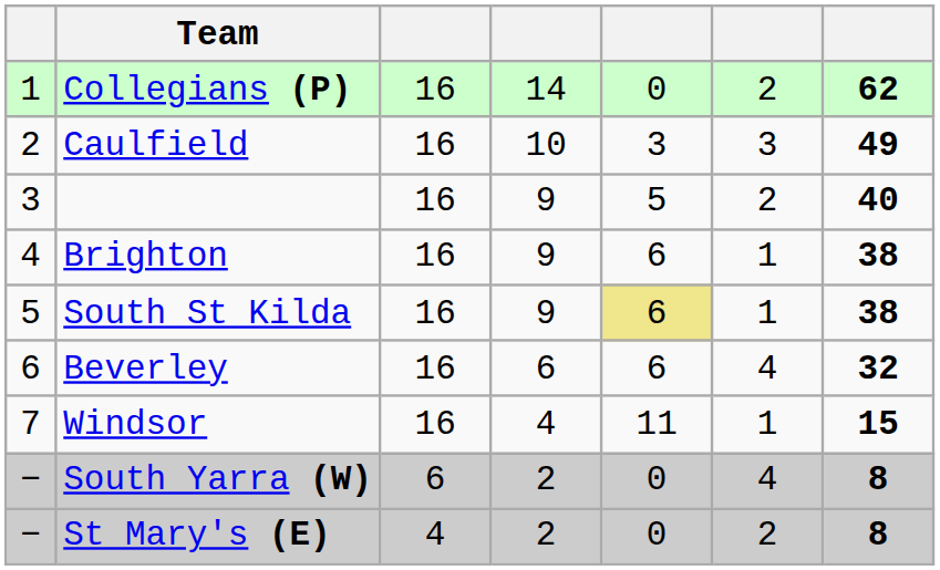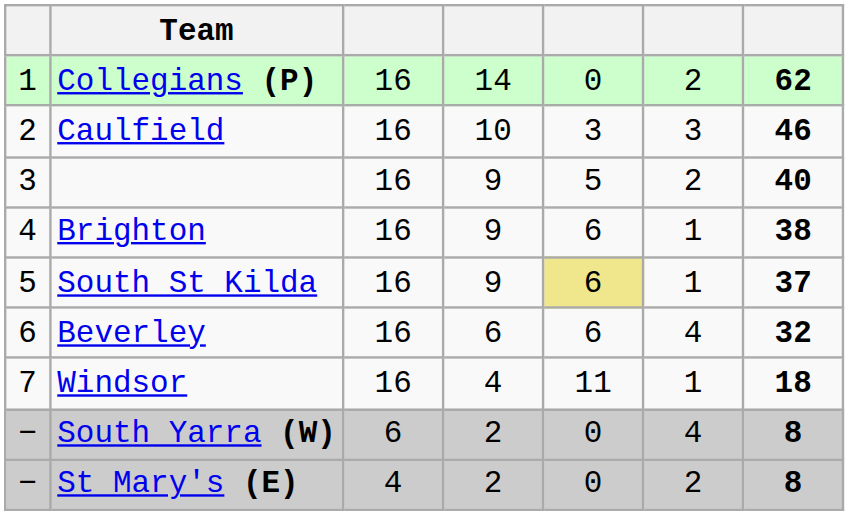 <table class="wikitable" style="text-align:center; margin-bottom:0">
 <tr>
 <th style="width:10px"></th>
 <th style="width:35%;">Team</th>
 <th style="width:30px;"></th>
 <th style="width:30px;"></th>
 <th style="width:30px;"></th>
 <th style="width:30px;"></th>
 <th style="width:30px;"></th>
 </tr>
 <tr style="background:#ccffcc;">
 <td>1</td>
 <td style="text-align:left;"><a href='#'>Collegians</a> <strong>(P)</strong></td>
 <td>16</td>
 <td>14</td>
 <td>0</td>
 <td>2</td>
 <td><strong>62</strong></td>
 </tr>
 <tr>
 <td>2</td>
 <td style="text-align:left;"><a href='#'>Caulfield</a></td>
 <td>16</td>
 <td>10</td>
 <td>3</td>
 <td>3</td>
-<td><strong>49</strong></td>
+<td><strong>46</strong></td>
 </tr>
 <tr>
 <td>3</td>
 <td style="text-align:left;"></td>
 <td>16</td>
 <td>9</td>
 <td>5</td>
 <td>2</td>
 <td><strong>40</strong></td>
 </tr>
 <tr>
 <td>4</td>
 <td style="text-align:left;"><a href='#'>Brighton</a></td>
 <td>16</td>
 <td>9</td>
 <td>6</td>
 <td>1</td>
 <td><strong>38</strong></td>
 </tr>
 <tr>
 <td>5</td>
 <td style="text-align:left;"><a href='#'>South St Kilda</a></td>
 <td>16</td>
 <td>9</td>
 <td style="background: khaki;">6</td>
 <td>1</td>
-<td><strong>38</strong></td>
+<td><strong>37</strong></td>
 </tr>
 <tr>
 <td>6</td>
 <td style="text-align:left;"><a href='#'>Beverley</a></td>
 <td>16</td>
 <td>6</td>
 <td>6</td>
 <td>4</td>
 <td><strong>32</strong></td>
 </tr>
 <tr>
 <td>7</td>
 <td style="text-align:left;"><a href='#'>Windsor</a></td>
 <td>16</td>
 <td>4</td>
 <td>11</td>
 <td>1</td>
-<td><strong>15</strong></td>
+<td><strong>18</strong></td>
 </tr>
 <tr style="background:#CCCCCC;">
 <td>−</td>
 <td style="text-align:left;"><a href='#'>South Yarra</a> <strong>(W)</strong></td>
 <td>6</td>
 <td>2</td>
 <td>0</td>
 <td>4</td>
 <td><strong>8</strong></td>
 </tr>
 <tr style="background:#CCCCCC;">
 <td>−</td>
 <td style="text-align:left;"><a href='#'>St Mary's</a> <strong>(E)</strong></td>
 <td>4</td>
 <td>2</td>
 <td>0</td>
 <td>2</td>
 <td><strong>8</strong></td>
 </tr>
 </table>
